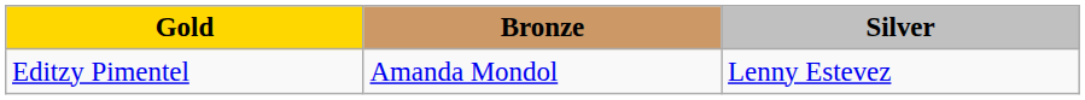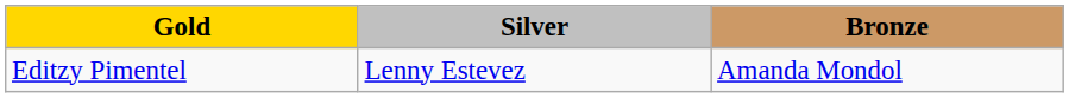 <table class="wikitable" style="text-align:left">
 <tr align="center">
 <td width=200 bgcolor=gold><strong>Gold</strong></td>
+<td width=200 bgcolor=silver><strong>Silver</strong></td>
 <td width=200 bgcolor=CC9966><strong>Bronze</strong></td>
-<td width=200 bgcolor=silver><strong>Silver</strong></td>
 </tr>
 <tr>
 <td><a href='#'>Editzy Pimentel</a><br><em></em></td>
+<td><a href='#'>Lenny Estevez</a><br><em></em></td>
 <td><a href='#'>Amanda Mondol</a><br><em></em></td>
-<td><a href='#'>Lenny Estevez</a><br><em></em></td>
 </tr>
 </table>
